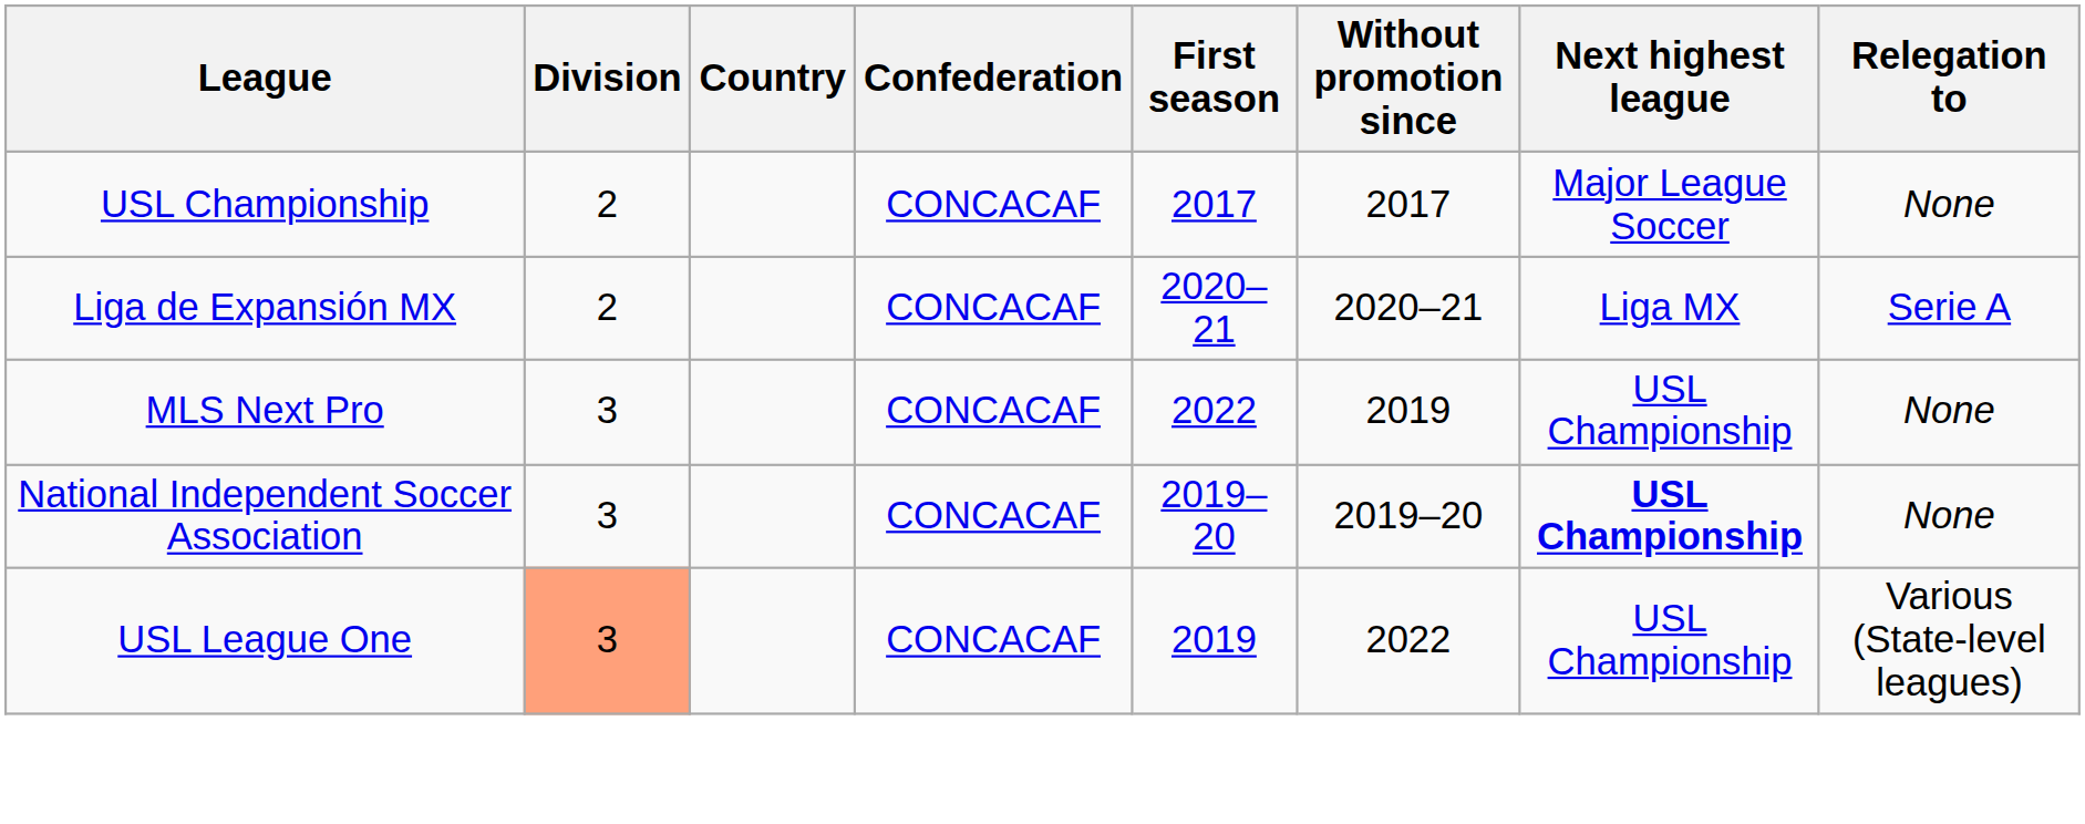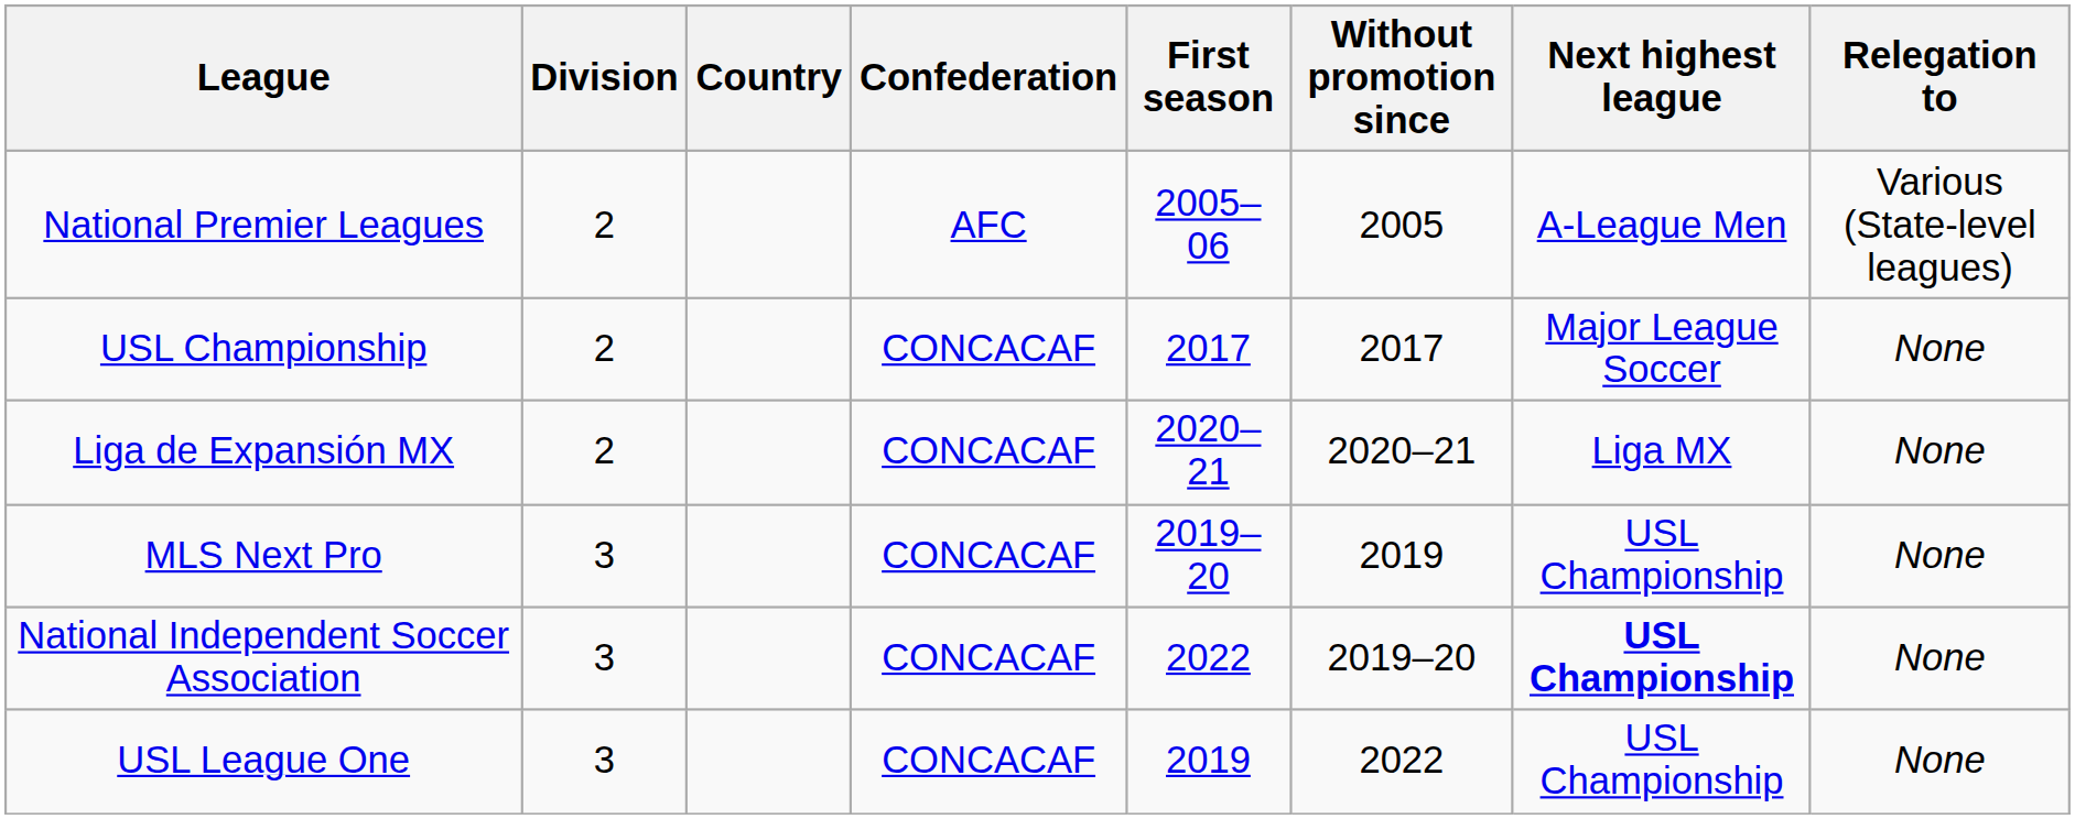 <table class="wikitable collapsible" style="text-align: center;">
 <tr>
 <th width=25%>League</th>
 <th>Division</th>
 <th>Country</th>
 <th>Confederation</th>
 <th>First season</th>
 <th>Without <br>promotion since</th>
 <th>Next highest league</th>
 <th>Relegation to</th>
+</tr>
+<tr>
+<td><a href='#'>National Premier Leagues</a></td>
+<td>2</td>
+<td></td>
+<td><a href='#'>AFC</a></td>
+<td><a href='#'>2005–06</a></td>
+<td>2005</td>
+<td><a href='#'>A-League Men</a></td>
+<td>Various (State-level leagues)</td>
 </tr>
 <tr>
 <td><a href='#'>USL Championship</a></td>
 <td>2</td>
 <td></td>
 <td><a href='#'>CONCACAF</a></td>
 <td><a href='#'>2017</a></td>
 <td>2017</td>
 <td><a href='#'>Major League Soccer</a></td>
 <td><em>None</em></td>
 </tr>
 <tr>
 <td><a href='#'>Liga de Expansión MX</a></td>
 <td>2</td>
 <td></td>
 <td><a href='#'>CONCACAF</a></td>
 <td><a href='#'>2020–21</a></td>
 <td>2020–21</td>
 <td><a href='#'>Liga MX</a></td>
-<td><a href='#'>Serie A</a></td>
+<td><em>None</em></td>
 </tr>
 <tr>
 <td><a href='#'>MLS Next Pro</a></td>
 <td>3</td>
 <td><br></td>
 <td><a href='#'>CONCACAF</a></td>
-<td><a href='#'>2022</a></td>
+<td><a href='#'>2019–20</a></td>
 <td>2019</td>
 <td><a href='#'>USL Championship</a></td>
 <td><em>None</em></td>
 </tr>
 <tr>
 <td><a href='#'>National Independent Soccer Association</a></td>
 <td>3</td>
 <td></td>
 <td><a href='#'>CONCACAF</a></td>
-<td><a href='#'>2019–20</a></td>
+<td><a href='#'>2022</a></td>
 <td>2019–20</td>
 <td><strong><a href='#'>USL Championship</a></strong></td>
 <td><em>None</em></td>
 </tr>
 <tr>
 <td><a href='#'>USL League One</a></td>
-<td style="background: lightsalmon;">3</td>
+<td>3</td>
 <td></td>
 <td><a href='#'>CONCACAF</a></td>
 <td><a href='#'>2019</a></td>
 <td>2022</td>
 <td><a href='#'>USL Championship</a></td>
-<td>Various (State-level leagues)</td>
+<td><em>None</em></td>
 </tr>
 </table>
